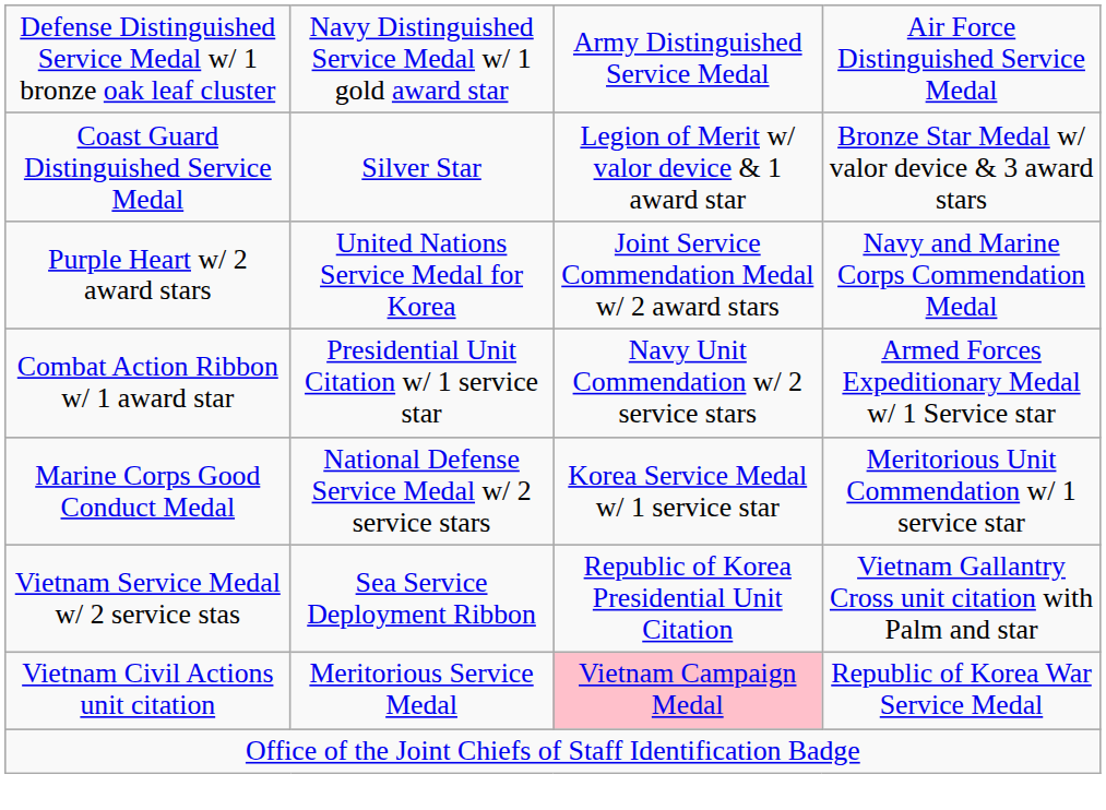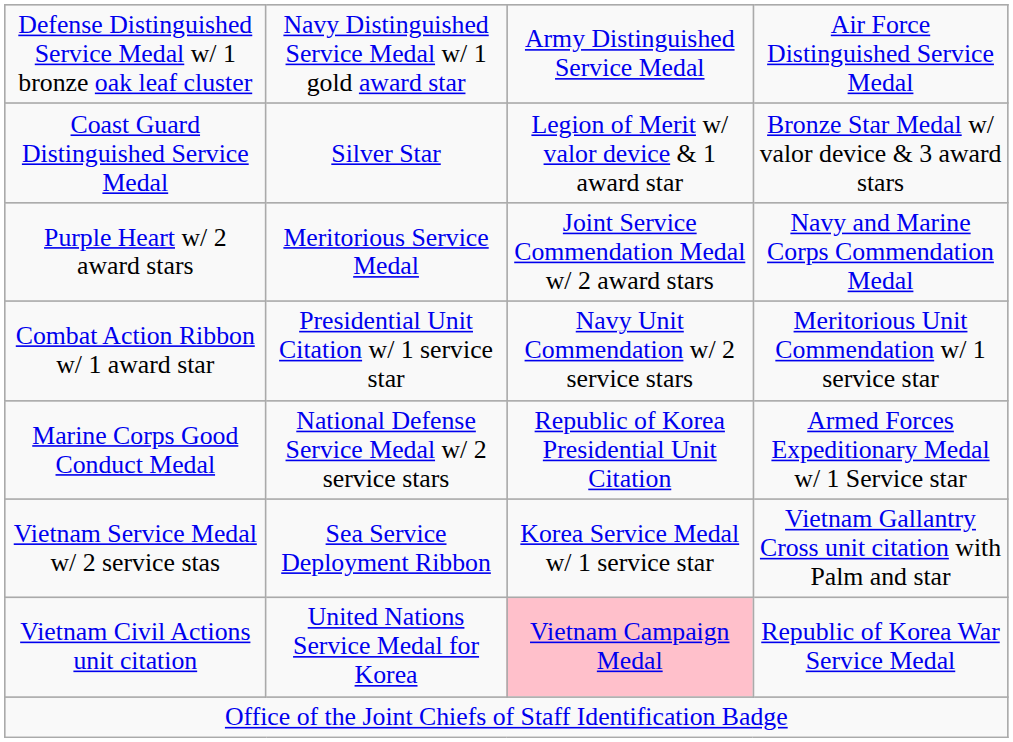 <table class="wikitable" style="margin:1em auto; text-align:center;">
 <tr>
 <td><a href='#'>Defense Distinguished Service Medal</a> w/ 1 bronze <a href='#'>oak leaf cluster</a></td>
 <td><a href='#'>Navy Distinguished Service Medal</a> w/ 1 gold <a href='#'>award star</a></td>
 <td><a href='#'>Army Distinguished Service Medal</a></td>
 <td><a href='#'>Air Force Distinguished Service Medal</a></td>
 </tr>
 <tr>
 <td><a href='#'>Coast Guard Distinguished Service Medal</a></td>
 <td><a href='#'>Silver Star</a></td>
 <td><a href='#'>Legion of Merit</a> w/ <a href='#'>valor device</a> & 1 award star</td>
 <td><a href='#'>Bronze Star Medal</a> w/ valor device & 3 award stars</td>
 </tr>
 <tr>
 <td><a href='#'>Purple Heart</a> w/ 2 award stars</td>
-<td><a href='#'>United Nations Service Medal for Korea</a></td>
+<td><a href='#'>Meritorious Service Medal</a></td>
 <td><a href='#'>Joint Service Commendation Medal</a> w/ 2 award stars</td>
 <td><a href='#'>Navy and Marine Corps Commendation Medal</a></td>
 </tr>
 <tr>
 <td><a href='#'>Combat Action Ribbon</a> w/ 1 award star</td>
 <td><a href='#'>Presidential Unit Citation</a> w/ 1 service star</td>
 <td><a href='#'>Navy Unit Commendation</a> w/ 2 service stars</td>
-<td><a href='#'>Armed Forces Expeditionary Medal</a> w/ 1 Service star</td>
+<td><a href='#'>Meritorious Unit Commendation</a> w/ 1 service star</td>
 </tr>
 <tr>
 <td><a href='#'>Marine Corps Good Conduct Medal</a></td>
 <td><a href='#'>National Defense Service Medal</a> w/ 2 service stars</td>
-<td><a href='#'>Korea Service Medal</a> w/ 1 service star</td>
-<td><a href='#'>Meritorious Unit Commendation</a> w/ 1 service star</td>
+<td><a href='#'>Republic of Korea Presidential Unit Citation</a></td>
+<td><a href='#'>Armed Forces Expeditionary Medal</a> w/ 1 Service star</td>
 </tr>
 <tr>
 <td><a href='#'>Vietnam Service Medal</a> w/ 2 service stas</td>
 <td><a href='#'>Sea Service Deployment Ribbon</a></td>
-<td><a href='#'>Republic of Korea Presidential Unit Citation</a></td>
+<td><a href='#'>Korea Service Medal</a> w/ 1 service star</td>
 <td><a href='#'>Vietnam Gallantry Cross unit citation</a> with Palm and star</td>
 </tr>
 <tr>
 <td><a href='#'>Vietnam Civil Actions unit citation</a></td>
-<td><a href='#'>Meritorious Service Medal</a></td>
+<td><a href='#'>United Nations Service Medal for Korea</a></td>
 <td style="background: pink;"><a href='#'>Vietnam Campaign Medal</a></td>
 <td><a href='#'>Republic of Korea War Service Medal</a></td>
 </tr>
 <tr>
 <td colspan="6"><a href='#'>Office of the Joint Chiefs of Staff Identification Badge</a></td>
 </tr>
 </table>
